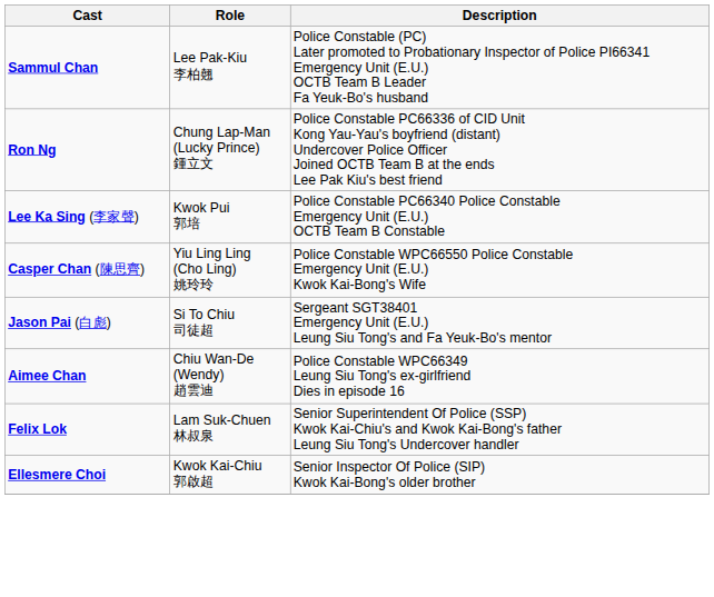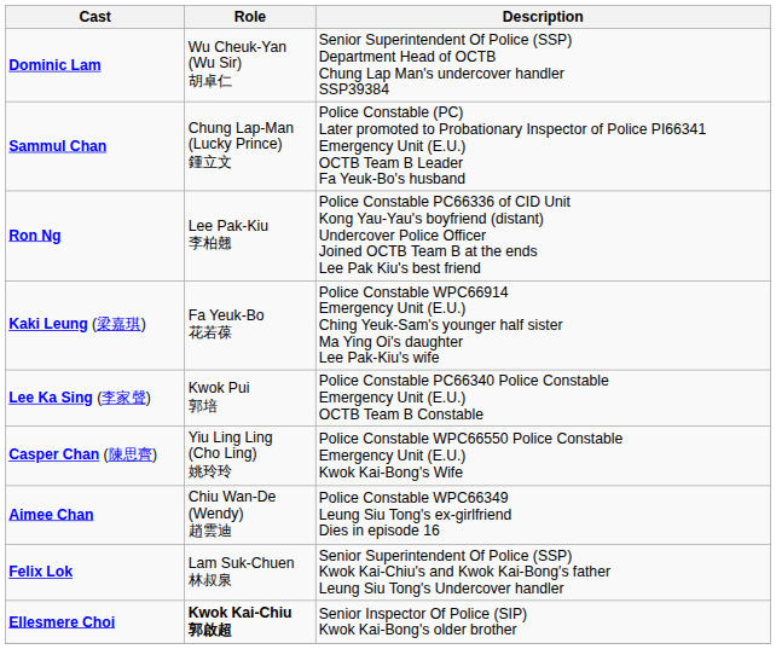 <table class="wikitable" width="66%">
 <tr>
 <th>Cast</th>
 <th>Role</th>
 <th>Description</th>
 </tr>
 <tr>
+<td><strong><a href='#'>Dominic Lam</a></strong></td>
+<td>Wu Cheuk-Yan<br>(Wu Sir)<br>胡卓仁</td>
+<td>Senior Superintendent Of Police (SSP) <br>Department Head of OCTB<br>Chung Lap Man's undercover handler <br>SSP39384</td>
+</tr>
+<tr>
 <td><strong><a href='#'>Sammul Chan</a></strong></td>
-<td>Lee Pak-Kiu<br>李柏翹</td>
+<td>Chung Lap-Man<br>(Lucky Prince)<br>鍾立文</td>
 <td>Police Constable (PC) <br> Later promoted to Probationary Inspector of Police PI66341 <br>Emergency Unit (E.U.)<br>OCTB Team B Leader<br> Fa Yeuk-Bo's husband</td>
 </tr>
 <tr>
 <td><strong><a href='#'>Ron Ng</a></strong></td>
-<td>Chung Lap-Man<br>(Lucky Prince)<br>鍾立文</td>
+<td>Lee Pak-Kiu<br>李柏翹</td>
 <td>Police Constable PC66336 of CID Unit <br>Kong Yau-Yau's boyfriend (distant)<br>Undercover Police Officer <br>Joined OCTB Team B at the ends<br>Lee Pak Kiu's best friend</td>
+</tr>
+<tr>
+<td><strong><a href='#'>Kaki Leung</a></strong> (<a href='#'>梁嘉琪</a>)</td>
+<td>Fa Yeuk-Bo<br>花若葆</td>
+<td>Police Constable WPC66914 <br>Emergency Unit (E.U.)<br>Ching Yeuk-Sam's younger half sister<br>Ma Ying Oi's daughter<br>Lee Pak-Kiu's wife</td>
 </tr>
 <tr>
 <td><strong><a href='#'>Lee Ka Sing</a></strong> (<a href='#'>李家聲</a>)</td>
 <td>Kwok Pui<br>郭培</td>
 <td>Police Constable PC66340 Police Constable <br>Emergency Unit (E.U.)<br>OCTB Team B Constable<br></td>
 </tr>
 <tr>
 <td><strong><a href='#'>Casper Chan</a></strong> (<a href='#'>陳思齊</a>)</td>
 <td>Yiu Ling Ling<br>(Cho Ling) <br>姚玲玲</td>
 <td>Police Constable WPC66550 Police Constable <br>Emergency Unit (E.U.)<br>Kwok Kai-Bong's Wife</td>
-</tr>
-<tr>
-<td><strong><a href='#'>Jason Pai</a></strong> (<a href='#'>白彪</a>)</td>
-<td>Si To Chiu <br> 司徒超</td>
-<td>Sergeant SGT38401<br>Emergency Unit (E.U.)<br>Leung Siu Tong's and Fa Yeuk-Bo's mentor</td>
 </tr>
 <tr>
 <td><strong><a href='#'>Aimee Chan</a></strong></td>
 <td>Chiu Wan-De<br>(Wendy)<br>趙雲迪</td>
 <td>Police Constable WPC66349<br>Leung Siu Tong's ex-girlfriend<br>Dies in episode 16</td>
 </tr>
 <tr>
 <td><strong><a href='#'>Felix Lok</a></strong></td>
 <td>Lam Suk-Chuen <br> 林叔泉</td>
 <td>Senior Superintendent Of Police (SSP) <br>Kwok Kai-Chiu's and Kwok Kai-Bong's father<br>Leung Siu Tong's Undercover handler</td>
 </tr>
 <tr>
 <td><strong><a href='#'>Ellesmere Choi</a></strong></td>
-<td>Kwok Kai-Chiu<br>郭啟超</td>
+<td><strong>Kwok Kai-Chiu<br>郭啟超</strong></td>
 <td>Senior Inspector Of Police (SIP)<br>Kwok Kai-Bong's older brother</td>
 </tr>
 <tr>
 </tr>
 </table>
